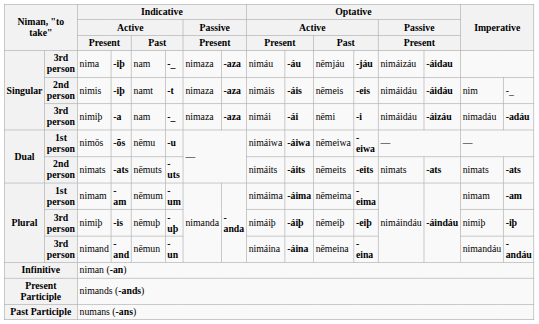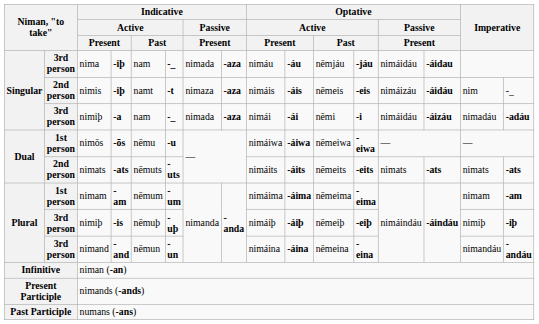 <table class="wikitable mw-collapsible">
 <tr>
 <th colspan="2" rowspan="3">Niman, "to take"</th>
 <th colspan="6">Indicative</th>
 <th colspan="6">Optative</th>
 <th colspan="2" rowspan="3">Imperative</th>
 </tr>
 <tr>
 <th colspan="4">Active</th>
 <th colspan="2">Passive</th>
 <th colspan="4">Active</th>
 <th colspan="2">Passive</th>
 </tr>
 <tr>
 <th colspan="2">Present</th>
 <th colspan="2">Past</th>
 <th colspan="2">Present</th>
 <th colspan="2">Present</th>
 <th colspan="2">Past</th>
 <th colspan="2">Present</th>
 </tr>
 <tr>
 <th rowspan="3">Singular</th>
 <th>3rd person</th>
 <td>nima</td>
 <td><strong>-iþ</strong></td>
 <td>nam</td>
 <td><strong>-_</strong></td>
-<td>nimaza</td>
+<td>nimada</td>
 <td><strong>-aza</strong></td>
 <td>nimáu</td>
 <td><strong>-áu</strong></td>
 <td>nēmjáu</td>
 <td><strong>-jáu</strong></td>
-<td>nimáizáu</td>
+<td>nimáidáu</td>
 <td><strong>-áidau</strong></td>
 <td colspan="2"></td>
 </tr>
 <tr>
 <th>2nd person</th>
 <td>nimis</td>
 <td><strong>-iþ</strong></td>
 <td>namt</td>
 <td><strong>-t</strong></td>
 <td>nimaza</td>
 <td><strong>-aza</strong></td>
 <td>nimáis</td>
 <td><strong>-áis</strong></td>
 <td>nēmeis</td>
 <td><strong>-eis</strong></td>
-<td>nimáidáu</td>
+<td>nimáizáu</td>
 <td><strong>-áidáu</strong></td>
 <td>nim</td>
 <td>-_</td>
 </tr>
 <tr>
 <th>3rd person</th>
 <td>nimiþ</td>
 <td><strong>-a</strong></td>
 <td>nam</td>
 <td><strong>-_</strong></td>
-<td>nimaza</td>
+<td>nimada</td>
 <td><strong>-aza</strong></td>
 <td>nimái</td>
 <td><strong>-ái</strong></td>
 <td>nēmi</td>
 <td><strong>-i</strong></td>
 <td>nimáidáu</td>
 <td><strong>-áizáu</strong></td>
 <td>nimadáu</td>
 <td><strong>-adáu</strong></td>
 </tr>
 <tr>
 <th rowspan="2">Dual</th>
 <th>1st person</th>
 <td>nimōs</td>
 <td><strong>-ōs</strong></td>
 <td>nēmu</td>
 <td><strong>-u</strong></td>
 <td colspan="2" rowspan="2">—</td>
 <td>nimáiwa</td>
 <td><strong>-áiwa</strong></td>
 <td>nēmeiwa</td>
 <td><strong>-eiwa</strong></td>
 <td colspan="2">—</td>
 <td colspan="2">—</td>
 </tr>
 <tr>
 <th>2nd person</th>
 <td>nimats</td>
 <td><strong>-ats</strong></td>
 <td>nēmuts</td>
 <td><strong>-uts</strong></td>
 <td>nimáits</td>
 <td><strong>-áits</strong></td>
 <td>nēmeits</td>
 <td><strong>-eits</strong></td>
 <td>nimats</td>
 <td><strong>-ats</strong></td>
 <td>nimats</td>
 <td><strong>-ats</strong></td>
 </tr>
 <tr>
 <th rowspan="3">Plural</th>
 <th>1st person</th>
 <td>nimam</td>
 <td><strong>-am</strong></td>
 <td>nēmum</td>
 <td><strong>-um</strong></td>
 <td rowspan="3">nimanda</td>
 <td rowspan="3"><strong>-anda</strong></td>
 <td>nimáima</td>
 <td><strong>-áima</strong></td>
 <td>nēmeima</td>
 <td><strong>-eima</strong></td>
 <td rowspan="3">nimáindáu</td>
 <td rowspan="3"><strong>-áindáu</strong></td>
 <td>nimam</td>
 <td><strong>-am</strong></td>
 </tr>
 <tr>
 <th>3rd person</th>
 <td>nimiþ</td>
 <td><strong>-is</strong></td>
 <td>nēmuþ</td>
 <td><strong>-uþ</strong></td>
 <td>nimáiþ</td>
 <td><strong>-áiþ</strong></td>
 <td>nēmeiþ</td>
 <td><strong>-eiþ</strong></td>
 <td>nimiþ</td>
 <td><strong>-iþ</strong></td>
 </tr>
 <tr>
 <th>3rd person</th>
 <td>nimand</td>
 <td><strong>-and</strong></td>
 <td>nēmun</td>
 <td><strong>-un</strong></td>
 <td>nimáina</td>
 <td><strong>-áina</strong></td>
 <td>nēmeina</td>
 <td><strong>-eina</strong></td>
 <td>nimandáu</td>
 <td><strong>-andáu</strong></td>
 </tr>
 <tr>
 <th colspan="2">Infinitive</th>
 <td colspan="14">niman (<strong>-an</strong>)</td>
 </tr>
 <tr>
 <th colspan="2">Present Participle</th>
 <td colspan="14">nimands (<strong>-ands</strong>)</td>
 </tr>
 <tr>
 <th colspan="2">Past Participle</th>
 <td colspan="14">numans (<strong>-ans</strong>)</td>
 </tr>
 </table>
